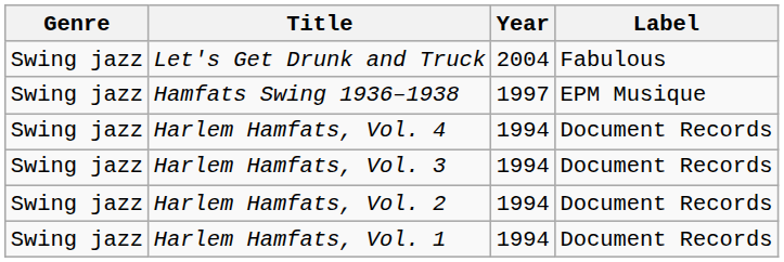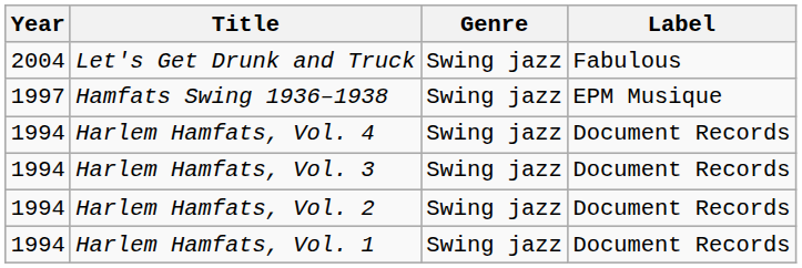 <table class="wikitable">
 <tr>
+<th>Year</th>
+<th>Title</th>
 <th>Genre</th>
-<th>Title</th>
-<th>Year</th>
 <th>Label</th>
 </tr>
 <tr>
+<td>2004</td>
+<td><em>Let's Get Drunk and Truck</em></td>
 <td>Swing jazz</td>
-<td><em>Let's Get Drunk and Truck</em></td>
-<td>2004</td>
 <td>Fabulous</td>
 </tr>
 <tr>
+<td>1997</td>
+<td><em>Hamfats Swing 1936–1938</em></td>
 <td>Swing jazz</td>
-<td><em>Hamfats Swing 1936–1938</em></td>
-<td>1997</td>
 <td>EPM Musique</td>
 </tr>
 <tr>
+<td>1994</td>
+<td><em>Harlem Hamfats, Vol. 4</em></td>
 <td>Swing jazz</td>
-<td><em>Harlem Hamfats, Vol. 4</em></td>
-<td>1994</td>
 <td>Document Records</td>
 </tr>
 <tr>
+<td>1994</td>
+<td><em>Harlem Hamfats, Vol. 3</em></td>
 <td>Swing jazz</td>
-<td><em>Harlem Hamfats, Vol. 3</em></td>
-<td>1994</td>
 <td>Document Records</td>
 </tr>
 <tr>
+<td>1994</td>
+<td><em>Harlem Hamfats, Vol. 2</em></td>
 <td>Swing jazz</td>
-<td><em>Harlem Hamfats, Vol. 2</em></td>
-<td>1994</td>
 <td>Document Records</td>
 </tr>
 <tr>
+<td>1994</td>
+<td><em>Harlem Hamfats, Vol. 1</em></td>
 <td>Swing jazz</td>
-<td><em>Harlem Hamfats, Vol. 1</em></td>
-<td>1994</td>
 <td>Document Records</td>
 </tr>
 </table>
